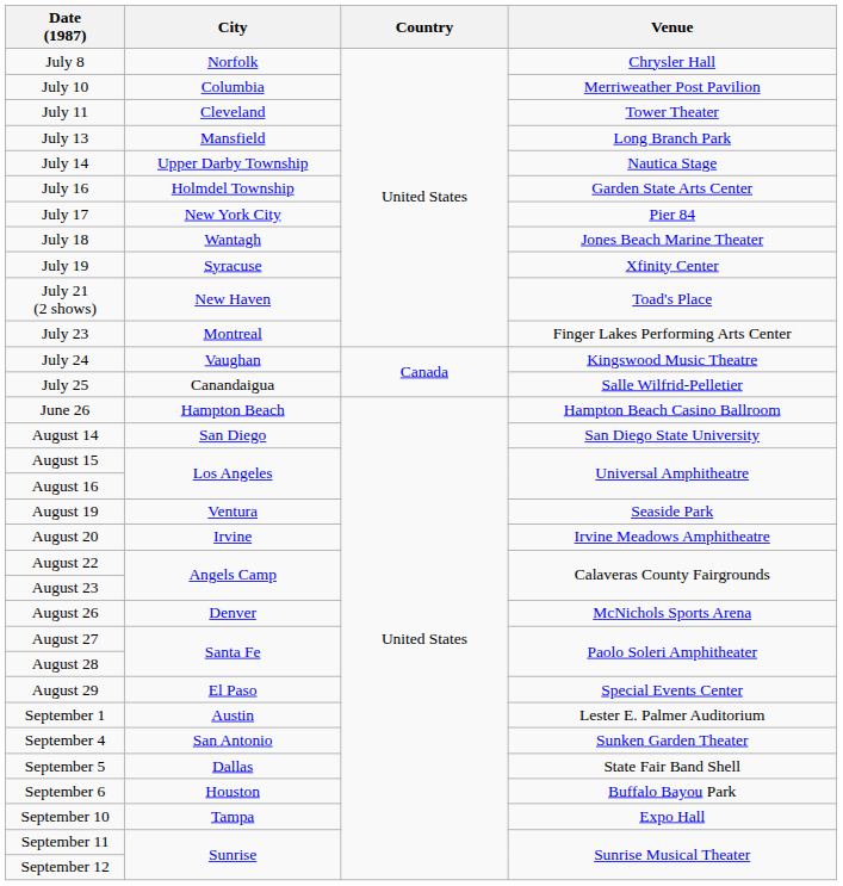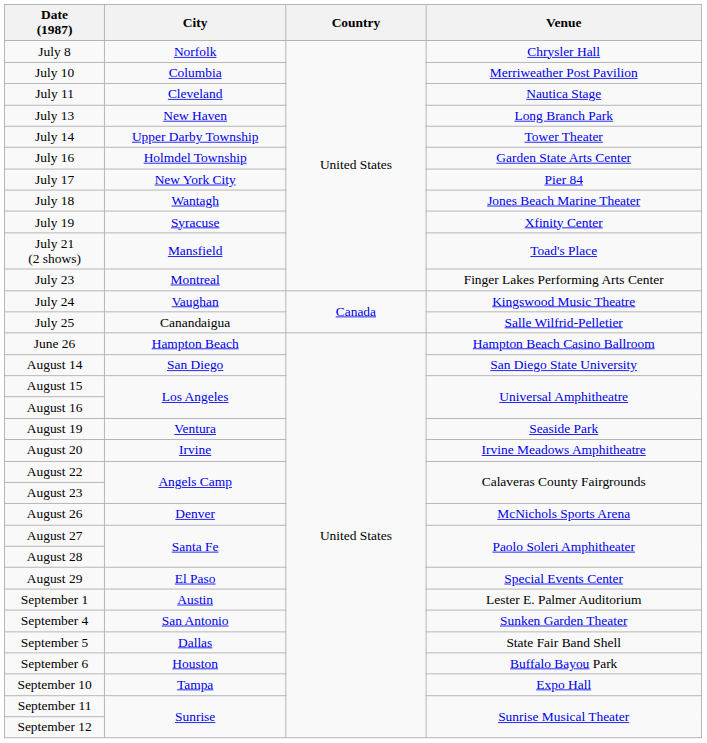 <table class="wikitable sortable plainrowheaders" style="text-align:center;">
 <tr>
 <th scope="col" style="width:7em;">Date<br>(1987)</th>
 <th scope="col" style="width:13em;">City</th>
 <th scope="col" style="width:10em;">Country</th>
 <th scope="col" style="width:20em;">Venue</th>
 </tr>
 <tr>
 <td>July 8</td>
 <td><a href='#'>Norfolk</a></td>
 <td rowspan="11">United States</td>
 <td><a href='#'>Chrysler Hall</a></td>
 </tr>
 <tr>
 <td>July 10</td>
 <td><a href='#'>Columbia</a></td>
 <td><a href='#'>Merriweather Post Pavilion</a></td>
 </tr>
 <tr>
 <td>July 11</td>
 <td><a href='#'>Cleveland</a></td>
-<td><a href='#'>Tower Theater</a></td>
+<td><a href='#'>Nautica Stage</a></td>
 </tr>
 <tr>
 <td>July 13</td>
-<td><a href='#'>Mansfield</a></td>
+<td><a href='#'>New Haven</a></td>
 <td><a href='#'>Long Branch Park</a></td>
 </tr>
 <tr>
 <td>July 14</td>
 <td><a href='#'>Upper Darby Township</a></td>
-<td><a href='#'>Nautica Stage</a></td>
+<td><a href='#'>Tower Theater</a></td>
 </tr>
 <tr>
 <td>July 16</td>
 <td><a href='#'>Holmdel Township</a></td>
 <td><a href='#'>Garden State Arts Center</a></td>
 </tr>
 <tr>
 <td>July 17</td>
 <td><a href='#'>New York City</a></td>
 <td><a href='#'>Pier 84</a></td>
 </tr>
 <tr>
 <td>July 18</td>
 <td><a href='#'>Wantagh</a></td>
 <td><a href='#'>Jones Beach Marine Theater</a></td>
 </tr>
 <tr>
 <td>July 19</td>
 <td><a href='#'>Syracuse</a></td>
 <td><a href='#'>Xfinity Center</a></td>
 </tr>
 <tr>
 <td>July 21<br>(2 shows)</td>
-<td><a href='#'>New Haven</a></td>
+<td><a href='#'>Mansfield</a></td>
 <td><a href='#'>Toad's Place</a></td>
 </tr>
 <tr>
 <td>July 23</td>
 <td><a href='#'>Montreal</a></td>
 <td>Finger Lakes Performing Arts Center</td>
 </tr>
 <tr>
 <td>July 24</td>
 <td><a href='#'>Vaughan</a></td>
 <td rowspan="2"><a href='#'>Canada</a></td>
 <td><a href='#'>Kingswood Music Theatre</a></td>
 </tr>
 <tr>
 <td>July 25</td>
 <td>Canandaigua</td>
 <td><a href='#'>Salle Wilfrid-Pelletier</a></td>
 </tr>
 <tr>
 <td>June 26</td>
 <td><a href='#'>Hampton Beach</a></td>
 <td rowspan="30">United States</td>
 <td><a href='#'>Hampton Beach Casino Ballroom</a></td>
 </tr>
 <tr>
 <td>August 14</td>
 <td><a href='#'>San Diego</a></td>
 <td><a href='#'>San Diego State University</a></td>
 </tr>
 <tr>
 <td>August 15</td>
 <td rowspan="2"><a href='#'>Los Angeles</a></td>
 <td rowspan="2"><a href='#'>Universal Amphitheatre</a></td>
 </tr>
 <tr>
 <td>August 16</td>
 </tr>
 <tr>
 <td>August 19</td>
 <td><a href='#'>Ventura</a></td>
 <td><a href='#'>Seaside Park</a></td>
 </tr>
 <tr>
 <td>August 20</td>
 <td><a href='#'>Irvine</a></td>
 <td><a href='#'>Irvine Meadows Amphitheatre</a></td>
 </tr>
 <tr>
 <td>August 22</td>
 <td rowspan="2"><a href='#'>Angels Camp</a></td>
 <td rowspan="2">Calaveras County Fairgrounds</td>
 </tr>
 <tr>
 <td>August 23</td>
 </tr>
 <tr>
 <td>August 26</td>
 <td><a href='#'>Denver</a></td>
 <td><a href='#'>McNichols Sports Arena</a></td>
 </tr>
 <tr>
 <td>August 27</td>
 <td rowspan="2"><a href='#'>Santa Fe</a></td>
 <td rowspan="2"><a href='#'>Paolo Soleri Amphitheater</a></td>
 </tr>
 <tr>
 <td>August 28</td>
 </tr>
 <tr>
 <td>August 29</td>
 <td><a href='#'>El Paso</a></td>
 <td><a href='#'>Special Events Center</a></td>
 </tr>
 <tr>
 <td>September 1</td>
 <td><a href='#'>Austin</a></td>
 <td>Lester E. Palmer Auditorium</td>
 </tr>
 <tr>
 <td>September 4</td>
 <td><a href='#'>San Antonio</a></td>
 <td><a href='#'>Sunken Garden Theater</a></td>
 </tr>
 <tr>
 <td>September 5</td>
 <td><a href='#'>Dallas</a></td>
 <td>State Fair Band Shell</td>
 </tr>
 <tr>
 <td>September 6</td>
 <td><a href='#'>Houston</a></td>
 <td><a href='#'>Buffalo Bayou</a> Park</td>
 </tr>
 <tr>
 <td>September 10</td>
 <td><a href='#'>Tampa</a></td>
 <td><a href='#'>Expo Hall</a></td>
 </tr>
 <tr>
 <td>September 11</td>
 <td rowspan="2"><a href='#'>Sunrise</a></td>
 <td rowspan="2"><a href='#'>Sunrise Musical Theater</a></td>
 </tr>
 <tr>
 <td>September 12</td>
 </tr>
 </table>
